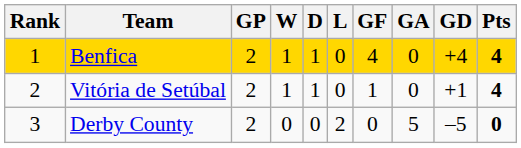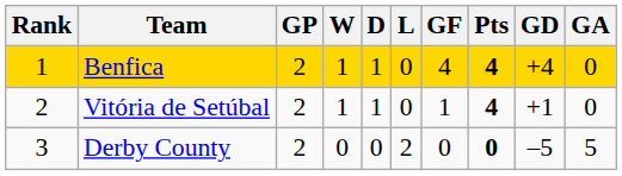 <table class="wikitable" style="text-align: center;">
 <tr>
 <th>Rank</th>
 <th>Team</th>
 <th>GP</th>
 <th>W</th>
 <th>D</th>
 <th>L</th>
 <th>GF</th>
+<th>Pts</th>
+<th>GD</th>
 <th>GA</th>
-<th>GD</th>
-<th>Pts</th>
 </tr>
 <tr bgcolor="gold">
 <td>1</td>
 <td align="left"> <a href='#'>Benfica</a></td>
 <td>2</td>
 <td>1</td>
 <td>1</td>
 <td>0</td>
 <td>4</td>
+<td><strong>4</strong></td>
+<td>+4</td>
 <td>0</td>
-<td>+4</td>
-<td><strong>4</strong></td>
 </tr>
 <tr>
 <td>2</td>
 <td align="left"> <a href='#'>Vitória de Setúbal</a></td>
 <td>2</td>
 <td>1</td>
 <td>1</td>
 <td>0</td>
 <td>1</td>
+<td><strong>4</strong></td>
+<td>+1</td>
 <td>0</td>
-<td>+1</td>
-<td><strong>4</strong></td>
 </tr>
 <tr>
 <td>3</td>
 <td align="left"> <a href='#'>Derby County</a></td>
 <td>2</td>
 <td>0</td>
 <td>0</td>
 <td>2</td>
 <td>0</td>
+<td><strong>0</strong></td>
+<td>–5</td>
 <td>5</td>
-<td>–5</td>
-<td><strong>0</strong></td>
 </tr>
 </table>
